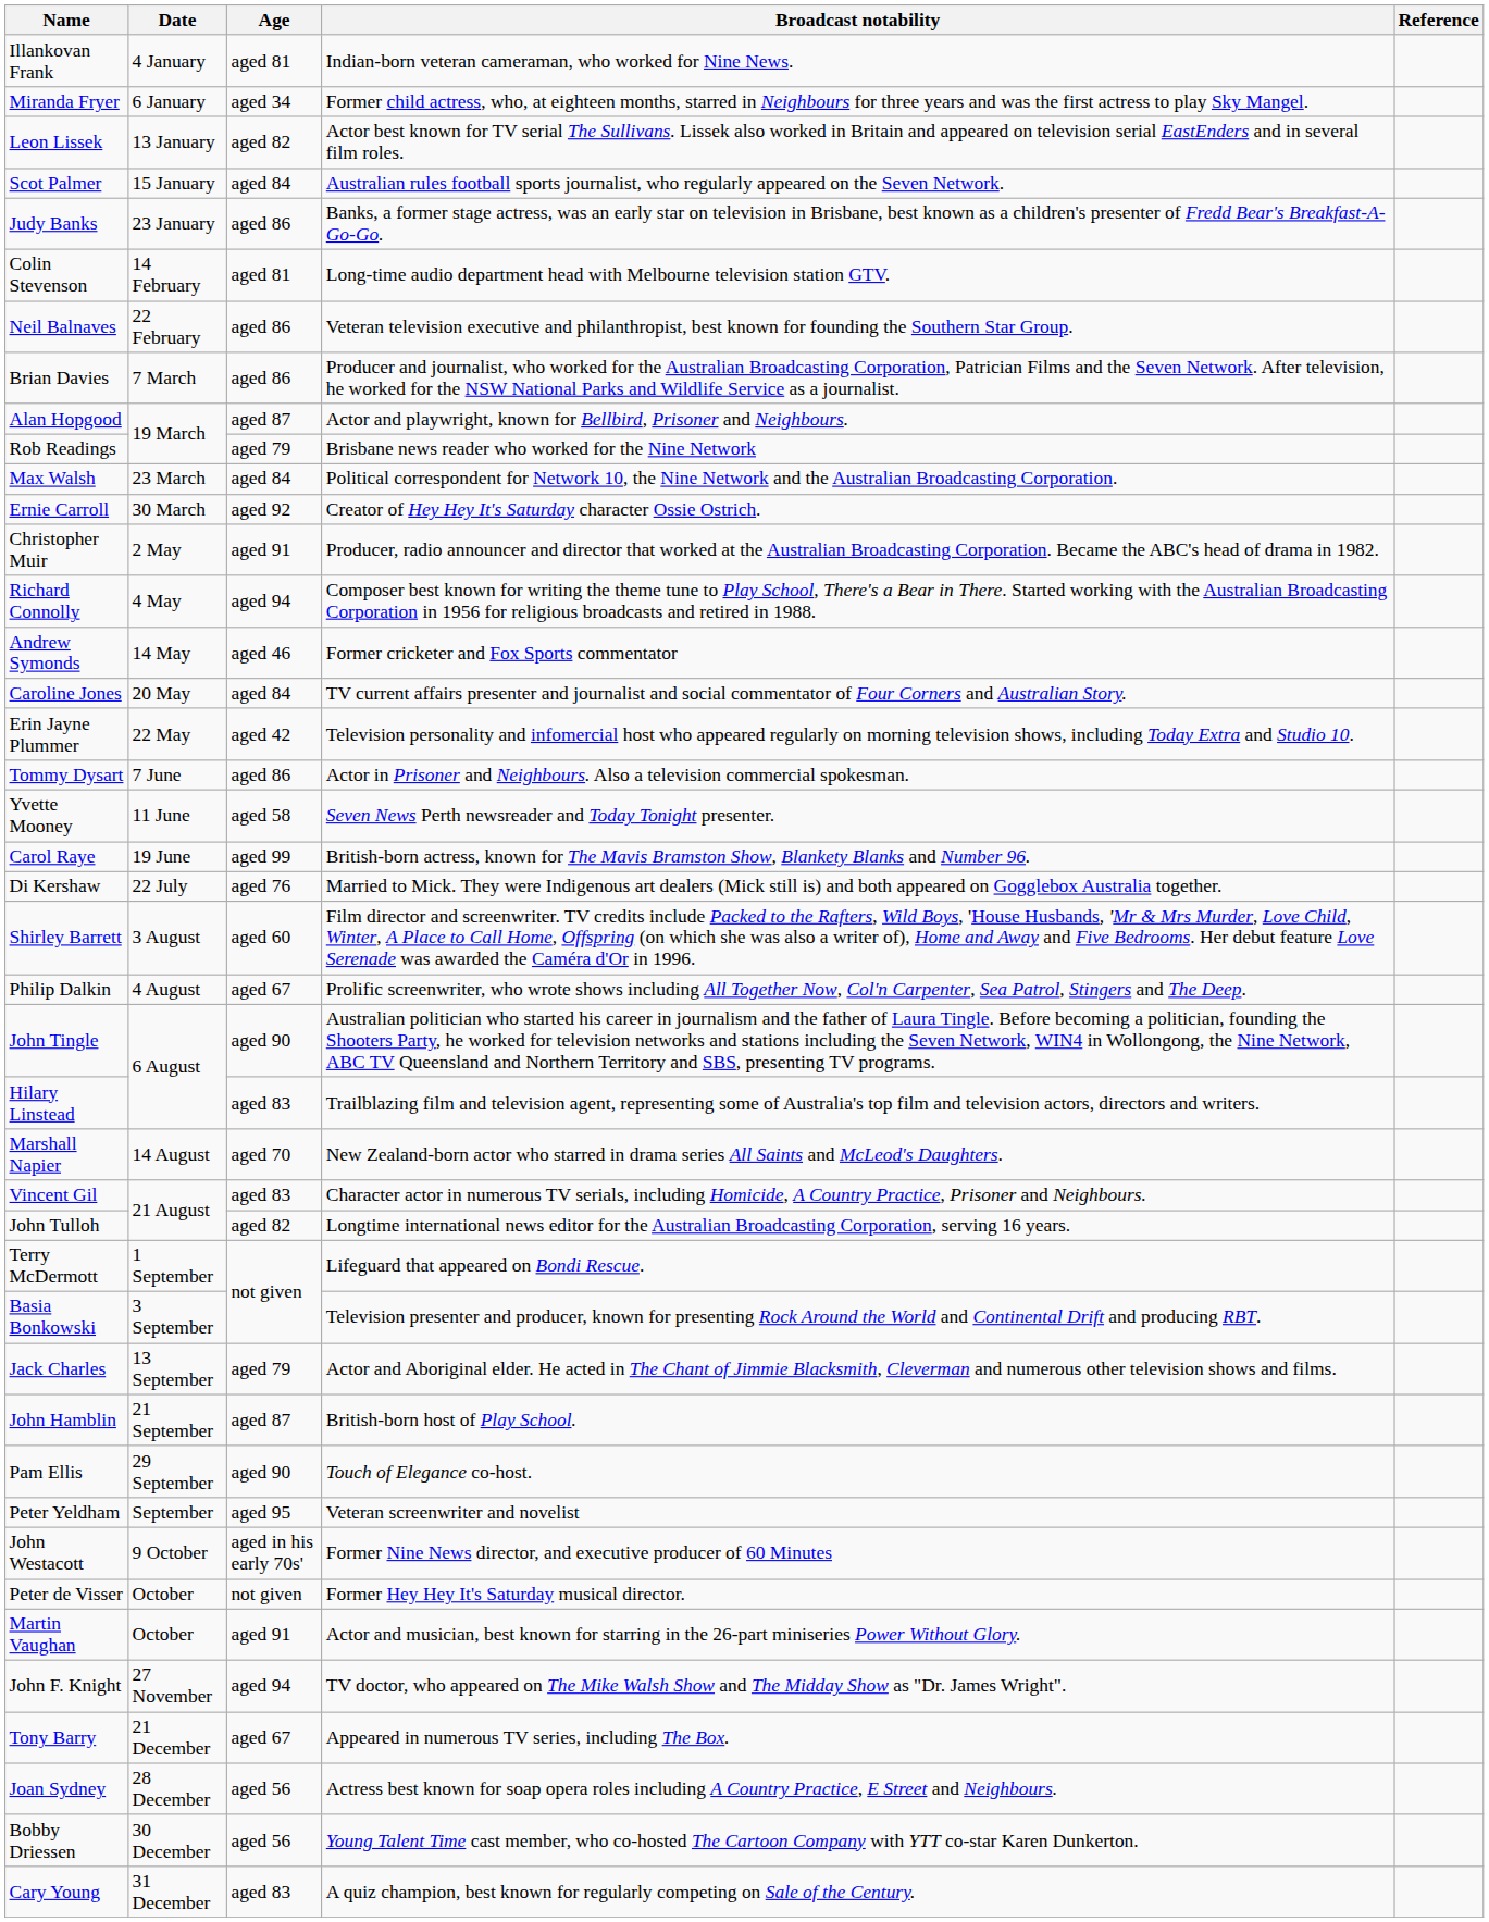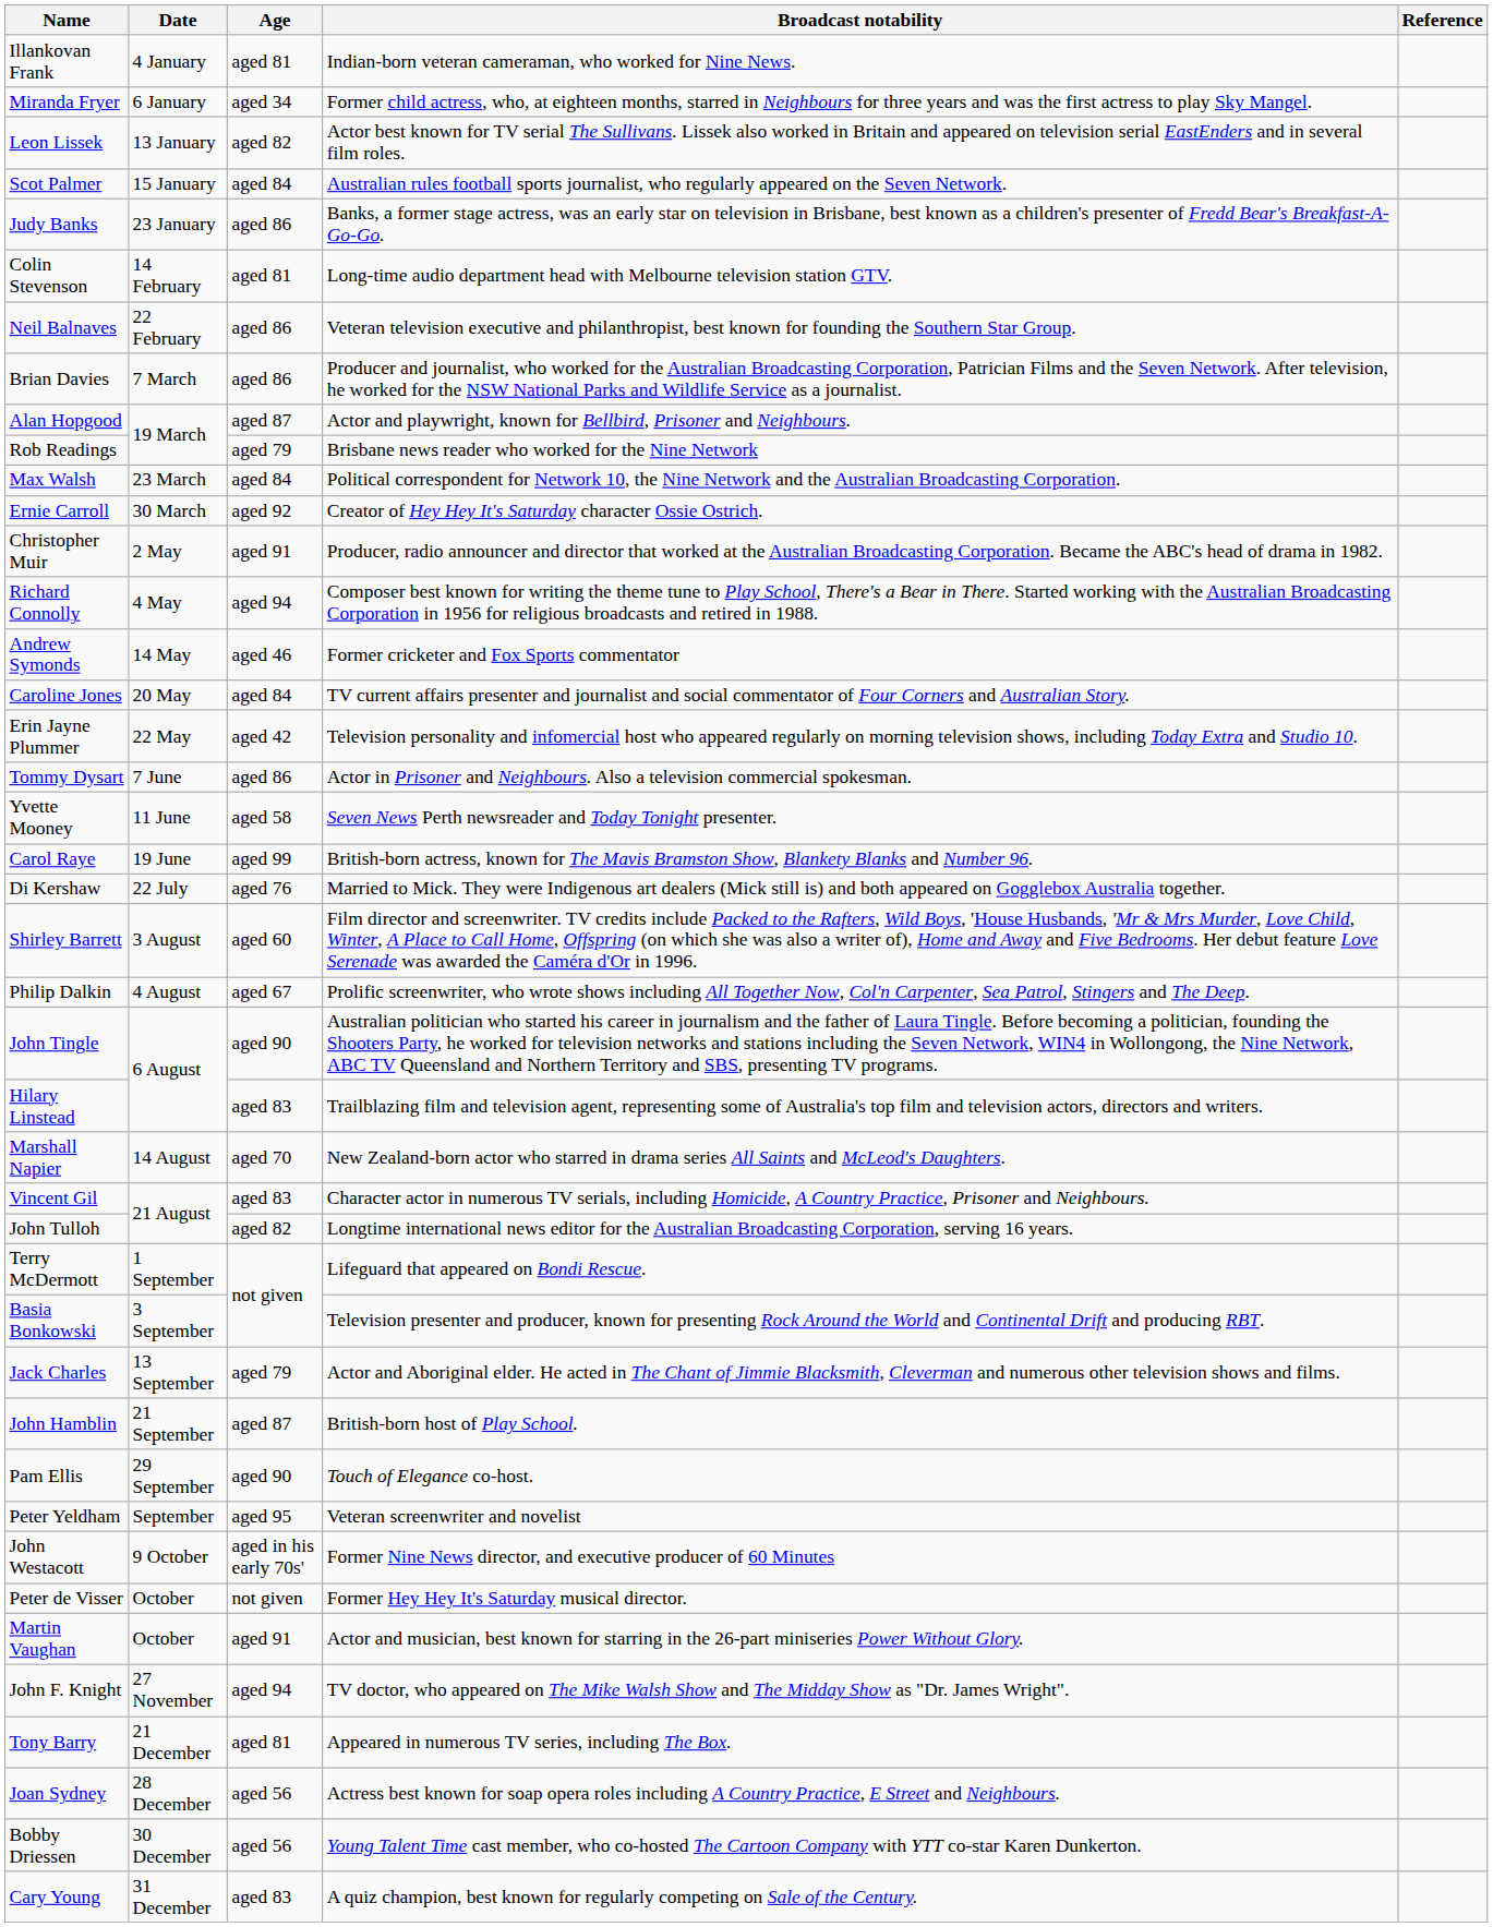 <table class="wikitable">
 <tr>
 <th>Name</th>
 <th>Date</th>
 <th>Age</th>
 <th>Broadcast notability</th>
 <th>Reference</th>
 </tr>
 <tr>
 <td>Illankovan Frank</td>
 <td>4 January</td>
 <td>aged 81</td>
 <td>Indian-born veteran cameraman, who worked for <a href='#'>Nine News</a>.</td>
 <td></td>
 </tr>
 <tr>
 <td><a href='#'>Miranda Fryer</a></td>
 <td>6 January</td>
 <td>aged 34</td>
 <td>Former <a href='#'>child actress</a>, who, at eighteen months, starred in <em><a href='#'>Neighbours</a></em> for three years and was the first actress to play <a href='#'>Sky Mangel</a>.</td>
 <td></td>
 </tr>
 <tr>
 <td><a href='#'>Leon Lissek</a></td>
 <td>13 January</td>
 <td>aged 82</td>
 <td>Actor best known for TV serial <em><a href='#'>The Sullivans</a>.</em> Lissek also worked in Britain and appeared on television serial <em><a href='#'>EastEnders</a></em> and in several film roles.</td>
 <td></td>
 </tr>
 <tr>
 <td><a href='#'>Scot Palmer</a></td>
 <td>15 January</td>
 <td>aged 84</td>
 <td><a href='#'>Australian rules football</a> sports journalist, who regularly appeared on the <a href='#'>Seven Network</a>.</td>
 <td></td>
 </tr>
 <tr>
 <td><a href='#'>Judy Banks</a></td>
 <td>23 January</td>
 <td>aged 86</td>
 <td>Banks, a former stage actress, was an early star on television in Brisbane, best known as a children's presenter of <em><a href='#'>Fredd Bear's Breakfast-A-Go-Go</a>.</em></td>
 <td></td>
 </tr>
 <tr>
 <td>Colin Stevenson</td>
 <td>14 February</td>
 <td>aged 81</td>
 <td>Long-time audio department head with Melbourne television station <a href='#'>GTV</a>.</td>
 <td></td>
 </tr>
 <tr>
 <td><a href='#'>Neil Balnaves</a></td>
 <td>22 February</td>
 <td>aged 86</td>
 <td>Veteran television executive and philanthropist, best known for founding the <a href='#'>Southern Star Group</a>.</td>
 <td></td>
 </tr>
 <tr>
 <td>Brian Davies</td>
 <td>7 March</td>
 <td>aged 86</td>
 <td>Producer and journalist, who worked for the <a href='#'>Australian Broadcasting Corporation</a>, Patrician Films and the <a href='#'>Seven Network</a>. After television, he worked for the <a href='#'>NSW National Parks and Wildlife Service</a> as a journalist.</td>
 <td></td>
 </tr>
 <tr>
 <td><a href='#'>Alan Hopgood</a></td>
 <td rowspan=2>19 March</td>
 <td>aged 87</td>
 <td>Actor and playwright, known for <em><a href='#'>Bellbird</a></em>, <em><a href='#'>Prisoner</a></em> and <em><a href='#'>Neighbours</a>.</em></td>
 <td></td>
 </tr>
 <tr>
 <td>Rob Readings</td>
 <td>aged 79</td>
 <td>Brisbane news reader who worked for the <a href='#'>Nine Network</a></td>
 <td></td>
 </tr>
 <tr>
 <td><a href='#'>Max Walsh</a></td>
 <td>23 March</td>
 <td>aged 84</td>
 <td>Political correspondent for <a href='#'>Network 10</a>, the <a href='#'>Nine Network</a> and the <a href='#'>Australian Broadcasting Corporation</a>.</td>
 <td></td>
 </tr>
 <tr>
 <td><a href='#'>Ernie Carroll</a></td>
 <td>30 March</td>
 <td>aged 92</td>
 <td>Creator of <em><a href='#'>Hey Hey It's Saturday</a></em> character <a href='#'>Ossie Ostrich</a>.</td>
 <td></td>
 </tr>
 <tr>
 <td>Christopher Muir</td>
 <td>2 May</td>
 <td>aged 91</td>
 <td>Producer, radio announcer and director that worked at the <a href='#'>Australian Broadcasting Corporation</a>. Became the ABC's head of drama in 1982.</td>
 <td></td>
 </tr>
 <tr>
 <td><a href='#'>Richard Connolly</a></td>
 <td>4 May</td>
 <td>aged 94</td>
 <td>Composer best known for writing the theme tune to <em><a href='#'>Play School</a></em>, <em>There's a Bear in There</em>. Started working with the <a href='#'>Australian Broadcasting Corporation</a> in 1956 for religious broadcasts and retired in 1988.</td>
 <td></td>
 </tr>
 <tr>
 <td><a href='#'>Andrew Symonds</a></td>
 <td>14 May</td>
 <td>aged 46</td>
 <td>Former cricketer and <a href='#'>Fox Sports</a> commentator</td>
 <td></td>
 </tr>
 <tr>
 <td><a href='#'>Caroline Jones</a></td>
 <td>20 May</td>
 <td>aged 84</td>
 <td>TV current affairs presenter and journalist and social commentator of <em><a href='#'>Four Corners</a></em> and <em><a href='#'>Australian Story</a>.</em></td>
 <td></td>
 </tr>
 <tr>
 <td>Erin Jayne Plummer</td>
 <td>22 May</td>
 <td>aged 42</td>
 <td>Television personality and <a href='#'>infomercial</a> host who appeared regularly on morning television shows, including <em><a href='#'>Today Extra</a></em> and <em><a href='#'>Studio 10</a></em>.</td>
 <td></td>
 </tr>
 <tr>
 <td><a href='#'>Tommy Dysart</a></td>
 <td>7 June</td>
 <td>aged 86</td>
 <td>Actor in <a href='#'><em>Prisoner</em></a> and <em><a href='#'>Neighbours</a>.</em> Also a television commercial spokesman.</td>
 <td></td>
 </tr>
 <tr>
 <td>Yvette Mooney</td>
 <td>11 June</td>
 <td>aged 58</td>
 <td><em><a href='#'>Seven News</a></em> Perth newsreader and <em><a href='#'>Today Tonight</a></em> presenter.</td>
 <td></td>
 </tr>
 <tr>
 <td><a href='#'>Carol Raye</a></td>
 <td>19 June</td>
 <td>aged 99</td>
 <td>British-born actress, known for <em><a href='#'>The Mavis Bramston Show</a></em>, <em><a href='#'>Blankety Blanks</a></em> and <em><a href='#'>Number 96</a>.</em></td>
 <td></td>
 </tr>
 <tr>
 <td>Di Kershaw</td>
 <td>22 July</td>
 <td>aged 76</td>
 <td>Married to Mick. They were Indigenous art dealers (Mick still is) and both appeared on <a href='#'>Gogglebox Australia</a> together.</td>
 <td></td>
 </tr>
 <tr>
 <td><a href='#'>Shirley Barrett</a></td>
 <td>3 August</td>
 <td>aged 60</td>
 <td>Film director and screenwriter. TV credits include <em><a href='#'>Packed to the Rafters</a></em>, <em><a href='#'>Wild Boys</a></em>, '<a href='#'>House Husbands</a><em>, '<a href='#'>Mr & Mrs Murder</a></em>, <em><a href='#'>Love Child</a></em>, <a href='#'><em>Winter</em></a>, <em><a href='#'>A Place to Call Home</a></em>, <em><a href='#'>Offspring</a></em> (on which she was also a writer of), <em><a href='#'>Home and Away</a></em> and <em><a href='#'>Five Bedrooms</a></em>. Her debut feature <em><a href='#'>Love Serenade</a></em> was awarded the <a href='#'>Caméra d'Or</a> in 1996.</td>
 <td></td>
 </tr>
 <tr>
 <td>Philip Dalkin</td>
 <td>4 August</td>
 <td>aged 67</td>
 <td>Prolific screenwriter, who wrote shows including <em><a href='#'>All Together Now</a></em>, <em><a href='#'>Col'n Carpenter</a></em>, <em><a href='#'>Sea Patrol</a></em>, <em><a href='#'>Stingers</a></em> and <em><a href='#'>The Deep</a></em>.</td>
 <td></td>
 </tr>
 <tr>
 <td><a href='#'>John Tingle</a></td>
 <td rowspan=2>6 August</td>
 <td>aged 90</td>
 <td>Australian politician who started his career in journalism and the father of <a href='#'>Laura Tingle</a>. Before becoming a politician, founding the <a href='#'>Shooters Party</a>, he worked for television networks and stations including the <a href='#'>Seven Network</a>, <a href='#'>WIN4</a> in Wollongong, the <a href='#'>Nine Network</a>, <a href='#'>ABC TV</a> Queensland and Northern Territory and <a href='#'>SBS</a>, presenting TV programs.</td>
 <td></td>
 </tr>
 <tr>
 <td><a href='#'>Hilary Linstead</a></td>
 <td>aged 83</td>
 <td>Trailblazing film and television agent, representing some of Australia's top film and television actors, directors and writers.</td>
 <td></td>
 </tr>
 <tr>
 <td><a href='#'>Marshall Napier</a></td>
 <td>14 August</td>
 <td>aged 70</td>
 <td>New Zealand-born actor who starred in drama series <em><a href='#'>All Saints</a></em> and <em><a href='#'>McLeod's Daughters</a></em>.</td>
 <td></td>
 </tr>
 <tr>
 <td><a href='#'>Vincent Gil</a></td>
 <td rowspan=2>21 August</td>
 <td>aged 83</td>
 <td>Character actor in numerous TV serials, including <em><a href='#'>Homicide</a></em>, <em><a href='#'>A Country Practice</a></em>, <em>Prisoner</em> and <em>Neighbours.</em></td>
 <td></td>
 </tr>
 <tr>
 <td>John Tulloh</td>
 <td>aged 82</td>
 <td>Longtime international news editor for the <a href='#'>Australian Broadcasting Corporation</a>, serving 16 years.</td>
 <td></td>
 </tr>
 <tr>
 <td>Terry McDermott</td>
 <td>1 September</td>
 <td rowspan=2>not given</td>
 <td>Lifeguard that appeared on <em><a href='#'>Bondi Rescue</a></em>.</td>
 <td></td>
 </tr>
 <tr>
 <td><a href='#'>Basia Bonkowski</a></td>
 <td>3 September</td>
 <td>Television presenter and producer, known for presenting <em><a href='#'>Rock Around the World</a></em> and <em><a href='#'>Continental Drift</a></em> and producing <em><a href='#'>RBT</a></em>.</td>
 <td></td>
 </tr>
 <tr>
 <td><a href='#'>Jack Charles</a></td>
 <td>13 September</td>
 <td>aged 79</td>
 <td>Actor and Aboriginal elder. He acted in <em><a href='#'>The Chant of Jimmie Blacksmith</a></em>, <em><a href='#'>Cleverman</a></em> and numerous other television shows and films.</td>
 <td></td>
 </tr>
 <tr>
 <td><a href='#'>John Hamblin</a></td>
 <td>21 September</td>
 <td>aged 87</td>
 <td>British-born host of <em><a href='#'>Play School</a>.</em></td>
 <td></td>
 </tr>
 <tr>
 <td>Pam Ellis</td>
 <td>29 September</td>
 <td>aged 90</td>
 <td><em>Touch of Elegance</em> co-host.</td>
 <td></td>
 </tr>
 <tr>
 <td>Peter Yeldham</td>
 <td>September</td>
 <td>aged 95</td>
 <td>Veteran screenwriter and novelist</td>
 <td></td>
 </tr>
 <tr>
 <td>John Westacott</td>
 <td>9 October</td>
 <td>aged in his early 70s'</td>
 <td>Former <a href='#'>Nine News</a> director, and executive producer of <a href='#'>60 Minutes</a></td>
 <td></td>
 </tr>
 <tr>
 <td>Peter de Visser</td>
 <td>October</td>
 <td>not given</td>
 <td>Former <a href='#'>Hey Hey It's Saturday</a> musical director.</td>
 <td></td>
 </tr>
 <tr>
 <td><a href='#'>Martin Vaughan</a></td>
 <td>October</td>
 <td>aged 91</td>
 <td>Actor and musician, best known for starring in the 26-part miniseries <em><a href='#'>Power Without Glory</a>.</em></td>
 <td></td>
 </tr>
 <tr>
 <td>John F. Knight</td>
 <td>27 November</td>
 <td>aged 94</td>
 <td>TV doctor, who appeared on <em><a href='#'>The Mike Walsh Show</a></em> and <em><a href='#'>The Midday Show</a></em> as "Dr. James Wright".</td>
 <td></td>
 </tr>
 <tr>
 <td><a href='#'>Tony Barry</a></td>
 <td>21 December</td>
-<td>aged 67</td>
+<td>aged 81</td>
 <td>Appeared in numerous TV series, including <em><a href='#'>The Box</a>.</em></td>
 <td></td>
 </tr>
 <tr>
 <td><a href='#'>Joan Sydney</a></td>
 <td>28 December</td>
 <td>aged 56</td>
 <td>Actress best known for soap opera roles including <em><a href='#'>A Country Practice</a></em>, <em><a href='#'>E Street</a></em> and <em><a href='#'>Neighbours</a>.</em></td>
 <td></td>
 </tr>
 <tr>
 <td>Bobby Driessen</td>
 <td>30 December</td>
 <td>aged 56</td>
 <td><em><a href='#'>Young Talent Time</a></em> cast member, who co-hosted <em><a href='#'>The Cartoon Company</a></em> with <em>YTT</em> co-star Karen Dunkerton.</td>
 <td></td>
 </tr>
 <tr>
 <td><a href='#'>Cary Young</a></td>
 <td>31 December</td>
 <td>aged 83</td>
 <td>A quiz champion, best known for regularly competing on <em><a href='#'>Sale of the Century</a>.</em></td>
 <td></td>
 </tr>
 </table>
